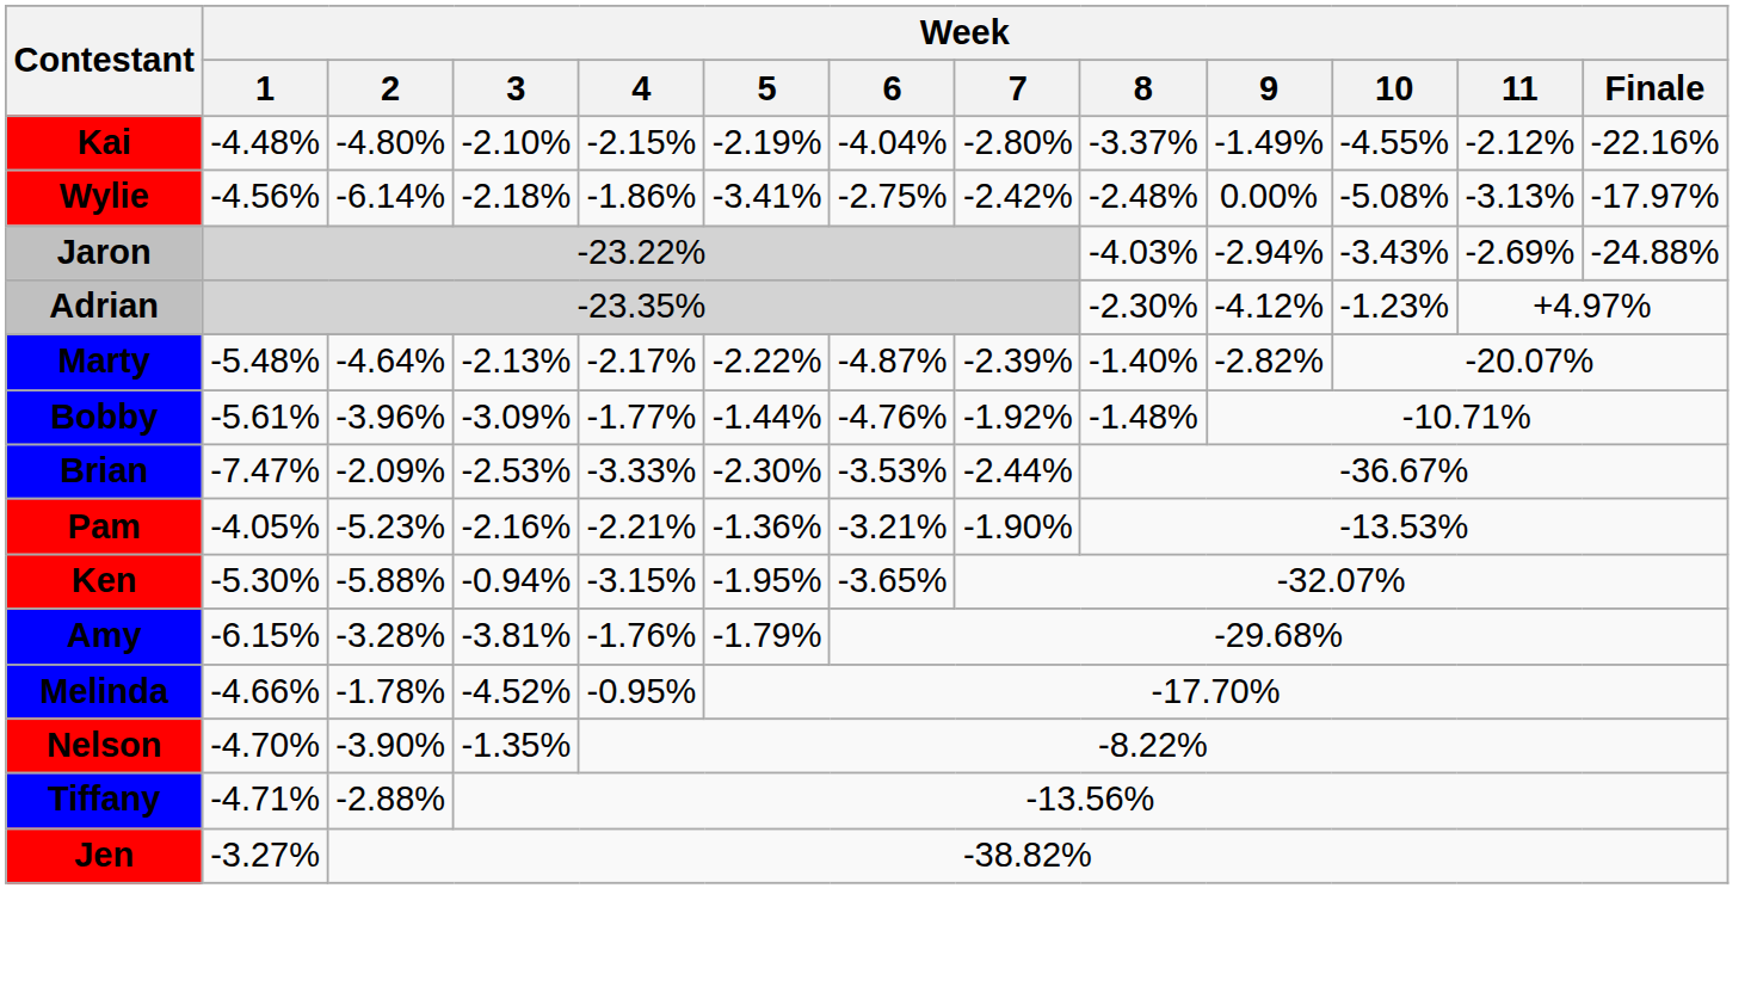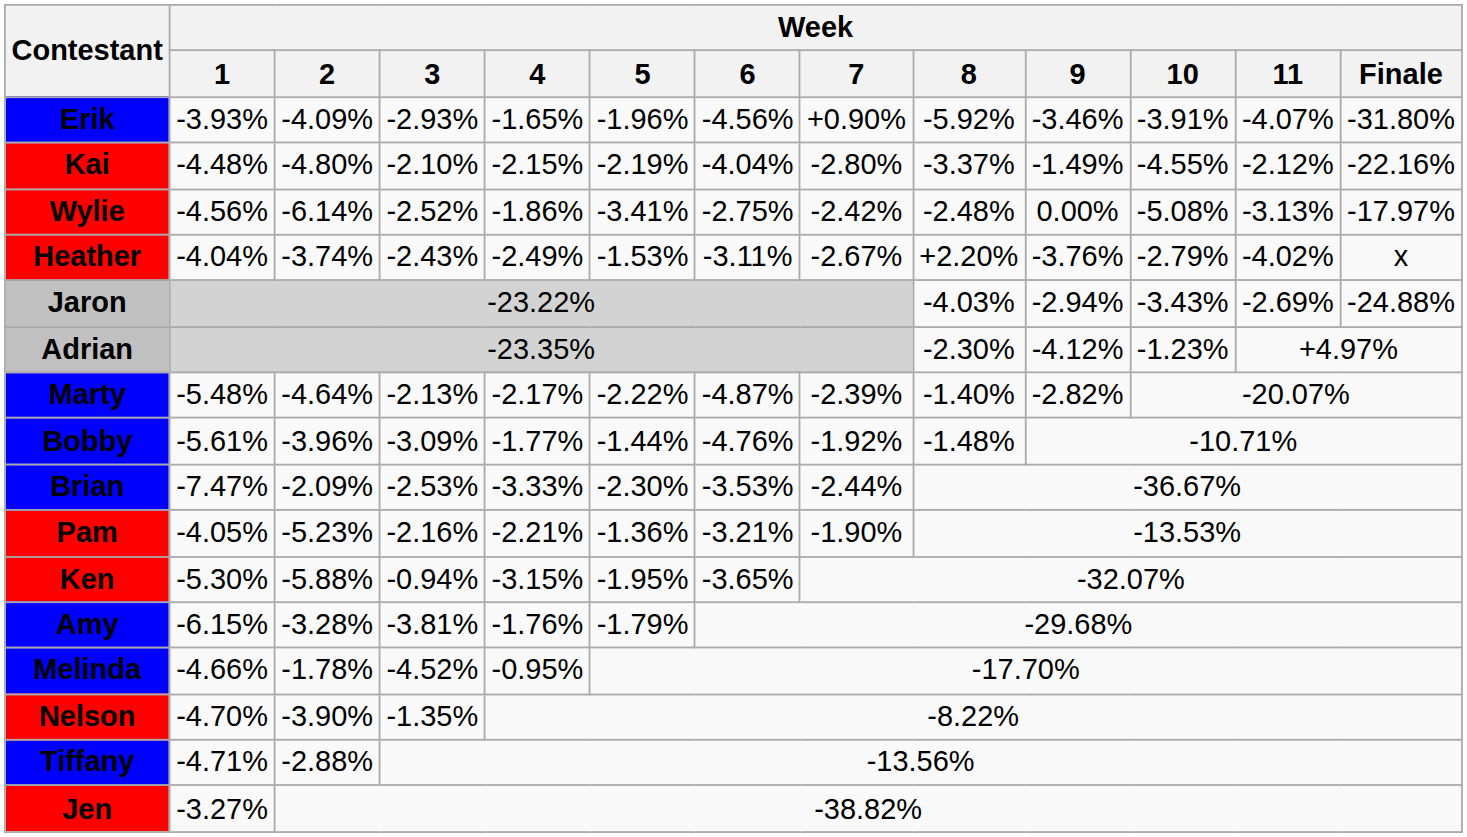 <table class="wikitable" style="text-align:center" align="center">
 <tr>
 <th rowspan=2>Contestant</th>
 <th colspan=12>Week</th>
 </tr>
 <tr>
 <th>1</th>
 <th>2</th>
 <th>3</th>
 <th>4</th>
 <th>5</th>
 <th>6</th>
 <th>7</th>
 <th>8</th>
 <th>9</th>
 <th>10</th>
 <th>11</th>
 <th>Finale</th>
 </tr>
 <tr>
+<td bgcolor="blue"><span><strong>Erik</strong></span></td>
+<td>-3.93%</td>
+<td>-4.09%</td>
+<td>-2.93%</td>
+<td>-1.65%</td>
+<td>-1.96%</td>
+<td>-4.56%</td>
+<td>+0.90%</td>
+<td>-5.92%</td>
+<td>-3.46%</td>
+<td>-3.91%</td>
+<td>-4.07%</td>
+<td>-31.80%</td>
+</tr>
+<tr>
 <td bgcolor="red"><span><strong>Kai</strong></span></td>
 <td>-4.48%</td>
 <td>-4.80%</td>
 <td>-2.10%</td>
 <td>-2.15%</td>
 <td>-2.19%</td>
 <td>-4.04%</td>
 <td>-2.80%</td>
 <td>-3.37%</td>
 <td>-1.49%</td>
 <td>-4.55%</td>
 <td>-2.12%</td>
 <td>-22.16%</td>
 </tr>
 <tr>
 <td bgcolor="red"><span><strong>Wylie</strong></span></td>
 <td>-4.56%</td>
 <td>-6.14%</td>
-<td>-2.18%</td>
+<td>-2.52%</td>
 <td>-1.86%</td>
 <td>-3.41%</td>
 <td>-2.75%</td>
 <td>-2.42%</td>
 <td>-2.48%</td>
 <td>0.00%</td>
 <td>-5.08%</td>
 <td>-3.13%</td>
 <td>-17.97%</td>
+</tr>
+<tr>
+<td bgcolor="red"><span><strong>Heather</strong></span></td>
+<td>-4.04%</td>
+<td>-3.74%</td>
+<td>-2.43%</td>
+<td>-2.49%</td>
+<td>-1.53%</td>
+<td>-3.11%</td>
+<td>-2.67%</td>
+<td>+2.20%</td>
+<td>-3.76%</td>
+<td>-2.79%</td>
+<td>-4.02%</td>
+<td>x</td>
 </tr>
 <tr>
 <td bgcolor="Silver"><span><strong>Jaron</strong></span></td>
 <td colspan=7 bgcolor="lightgrey">-23.22%</td>
 <td>-4.03%</td>
 <td>-2.94%</td>
 <td>-3.43%</td>
 <td>-2.69%</td>
 <td>-24.88%</td>
 </tr>
 <tr>
 <td bgcolor="Silver"><span><strong>Adrian</strong></span></td>
 <td colspan=7 bgcolor="lightgrey">-23.35%</td>
 <td>-2.30%</td>
 <td>-4.12%</td>
 <td>-1.23%</td>
 <td colspan=2>+4.97%</td>
 </tr>
 <tr>
 <td bgcolor="blue"><span><strong>Marty</strong></span></td>
 <td>-5.48%</td>
 <td>-4.64%</td>
 <td>-2.13%</td>
 <td>-2.17%</td>
 <td>-2.22%</td>
 <td>-4.87%</td>
 <td>-2.39%</td>
 <td>-1.40%</td>
 <td>-2.82%</td>
 <td colspan=3>-20.07%</td>
 </tr>
 <tr>
 <td bgcolor="blue"><span><strong>Bobby</strong></span></td>
 <td>-5.61%</td>
 <td>-3.96%</td>
 <td>-3.09%</td>
 <td>-1.77%</td>
 <td>-1.44%</td>
 <td>-4.76%</td>
 <td>-1.92%</td>
 <td>-1.48%</td>
 <td colspan=4>-10.71%</td>
 </tr>
 <tr>
 <td bgcolor="blue"><span><strong>Brian</strong></span></td>
 <td>-7.47%</td>
 <td>-2.09%</td>
 <td>-2.53%</td>
 <td>-3.33%</td>
 <td>-2.30%</td>
 <td>-3.53%</td>
 <td>-2.44%</td>
 <td colspan=5>-36.67%</td>
 </tr>
 <tr>
 <td bgcolor="red"><span><strong>Pam</strong></span></td>
 <td>-4.05%</td>
 <td>-5.23%</td>
 <td>-2.16%</td>
 <td>-2.21%</td>
 <td>-1.36%</td>
 <td>-3.21%</td>
 <td>-1.90%</td>
 <td colspan=5>-13.53%</td>
 </tr>
 <tr>
 <td bgcolor="red"><span><strong>Ken</strong></span></td>
 <td>-5.30%</td>
 <td>-5.88%</td>
 <td>-0.94%</td>
 <td>-3.15%</td>
 <td>-1.95%</td>
 <td>-3.65%</td>
 <td colspan=6>-32.07%</td>
 </tr>
 <tr>
 <td bgcolor="blue"><span><strong>Amy</strong></span></td>
 <td>-6.15%</td>
 <td>-3.28%</td>
 <td>-3.81%</td>
 <td>-1.76%</td>
 <td>-1.79%</td>
 <td colspan=7>-29.68%</td>
 </tr>
 <tr>
 <td bgcolor="blue"><span><strong>Melinda</strong></span></td>
 <td>-4.66%</td>
 <td>-1.78%</td>
 <td>-4.52%</td>
 <td>-0.95%</td>
 <td colspan=8>-17.70%</td>
 </tr>
 <tr>
 <td bgcolor="red"><span><strong>Nelson</strong></span></td>
 <td>-4.70%</td>
 <td>-3.90%</td>
 <td>-1.35%</td>
 <td colspan=9>-8.22%</td>
 </tr>
 <tr>
 <td bgcolor="blue"><span><strong>Tiffany</strong></span></td>
 <td>-4.71%</td>
 <td>-2.88%</td>
 <td colspan=10>-13.56%</td>
 </tr>
 <tr>
 <td bgcolor="red"><span><strong>Jen</strong></span></td>
 <td>-3.27%</td>
 <td colspan=11>-38.82%</td>
 </tr>
 </table>
